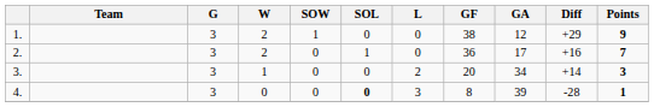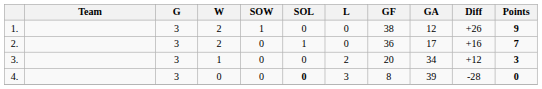 <table class=wikitable style="text-align:center">
 <tr bgcolor="#DCDCDC">
 <th width="25"></th>
 <th width="200">Team</th>
 <th width="60">G</th>
 <th width="60">W</th>
 <th width="60">SOW</th>
 <th width="60">SOL</th>
 <th width="60">L</th>
 <th width="60">GF</th>
 <th width="60">GA</th>
 <th width="60">Diff</th>
 <th width="60">Points</th>
 </tr>
 <tr>
 <td>1.</td>
 <td align=left></td>
 <td>3</td>
 <td>2</td>
 <td>1</td>
 <td>0</td>
 <td>0</td>
 <td>38</td>
 <td>12</td>
-<td>+29</td>
+<td>+26</td>
 <td><strong>9</strong></td>
 </tr>
 <tr>
 <td>2.</td>
 <td align=left></td>
 <td>3</td>
 <td>2</td>
 <td>0</td>
 <td>1</td>
 <td>0</td>
 <td>36</td>
 <td>17</td>
 <td>+16</td>
 <td><strong>7</strong></td>
 </tr>
 <tr>
 <td>3.</td>
 <td align=left></td>
 <td>3</td>
 <td>1</td>
 <td>0</td>
 <td>0</td>
 <td>2</td>
 <td>20</td>
 <td>34</td>
-<td>+14</td>
+<td>+12</td>
 <td><strong>3</strong></td>
 </tr>
 <tr>
 <td>4.</td>
 <td align=left></td>
 <td>3</td>
 <td>0</td>
 <td>0</td>
 <td><strong>0</strong></td>
 <td>3</td>
 <td>8</td>
 <td>39</td>
 <td>-28</td>
-<td><strong>1</strong></td>
+<td><strong>0</strong></td>
 </tr>
 <tr>
 </tr>
 </table>
